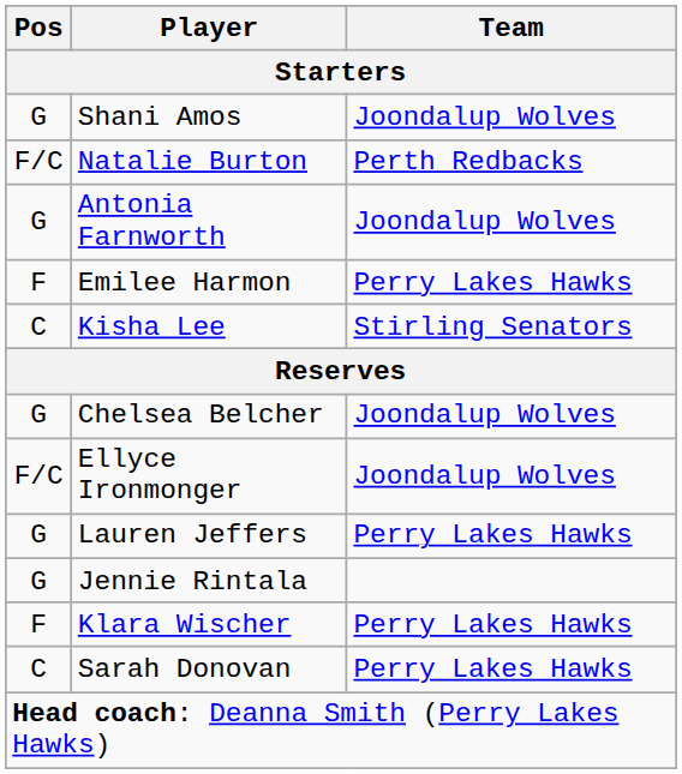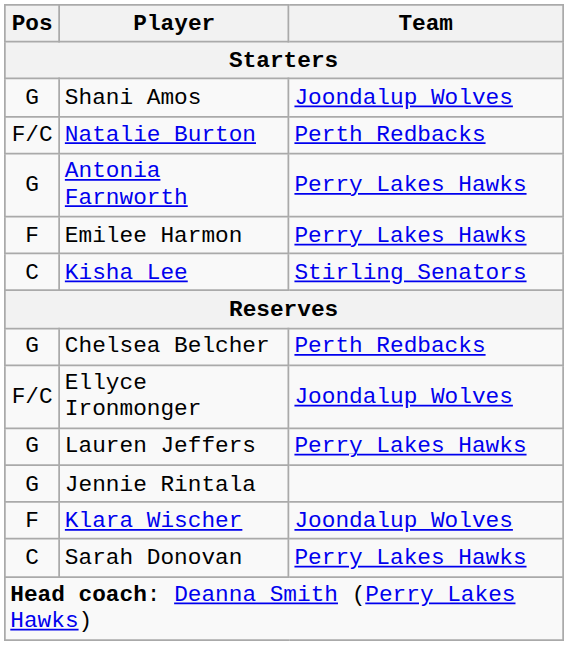 <table class="wikitable" style="text-align:center">
 <tr>
 <th scope="col" width="25px">Pos</th>
 <th scope="col" width="125px">Player</th>
 <th scope="col" width="150px">Team</th>
 </tr>
 <tr>
 <th scope="col" colspan="3">Starters</th>
 </tr>
 <tr>
 <td>G</td>
 <td style="text-align:left">Shani Amos</td>
 <td style="text-align:left"><a href='#'>Joondalup Wolves</a></td>
 </tr>
 <tr>
 <td>F/C</td>
 <td style="text-align:left"><a href='#'>Natalie Burton</a></td>
 <td style="text-align:left"><a href='#'>Perth Redbacks</a></td>
 </tr>
 <tr>
 <td>G</td>
 <td style="text-align:left"><a href='#'>Antonia Farnworth</a></td>
-<td style="text-align:left"><a href='#'>Joondalup Wolves</a></td>
+<td style="text-align:left"><a href='#'>Perry Lakes Hawks</a></td>
 </tr>
 <tr>
 <td>F</td>
 <td style="text-align:left">Emilee Harmon</td>
 <td style="text-align:left"><a href='#'>Perry Lakes Hawks</a></td>
 </tr>
 <tr>
 <td>C</td>
 <td style="text-align:left"><a href='#'>Kisha Lee</a></td>
 <td style="text-align:left"><a href='#'>Stirling Senators</a></td>
 </tr>
 <tr>
 <th scope="col" colspan="3">Reserves</th>
 </tr>
 <tr>
 <td>G</td>
 <td style="text-align:left">Chelsea Belcher</td>
-<td style="text-align:left"><a href='#'>Joondalup Wolves</a></td>
+<td style="text-align:left"><a href='#'>Perth Redbacks</a></td>
 </tr>
 <tr>
 <td>F/C</td>
 <td style="text-align:left">Ellyce Ironmonger</td>
 <td style="text-align:left"><a href='#'>Joondalup Wolves</a></td>
 </tr>
 <tr>
 <td>G</td>
 <td style="text-align:left">Lauren Jeffers</td>
 <td style="text-align:left"><a href='#'>Perry Lakes Hawks</a></td>
 </tr>
 <tr>
 <td>G</td>
 <td style="text-align:left">Jennie Rintala</td>
 <td style="text-align:left"></td>
 </tr>
 <tr>
 <td>F</td>
 <td style="text-align:left"><a href='#'>Klara Wischer</a></td>
-<td style="text-align:left"><a href='#'>Perry Lakes Hawks</a></td>
+<td style="text-align:left"><a href='#'>Joondalup Wolves</a></td>
 </tr>
 <tr>
 <td>C</td>
 <td style="text-align:left">Sarah Donovan</td>
 <td style="text-align:left"><a href='#'>Perry Lakes Hawks</a></td>
 </tr>
 <tr>
 <td style="text-align:left" colspan="3"><strong>Head coach</strong>: <a href='#'>Deanna Smith</a> (<a href='#'>Perry Lakes Hawks</a>)</td>
 </tr>
 </table>
